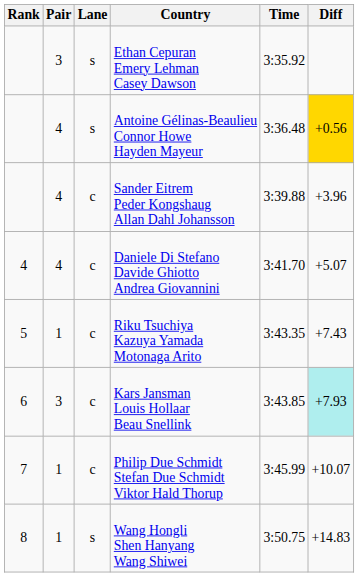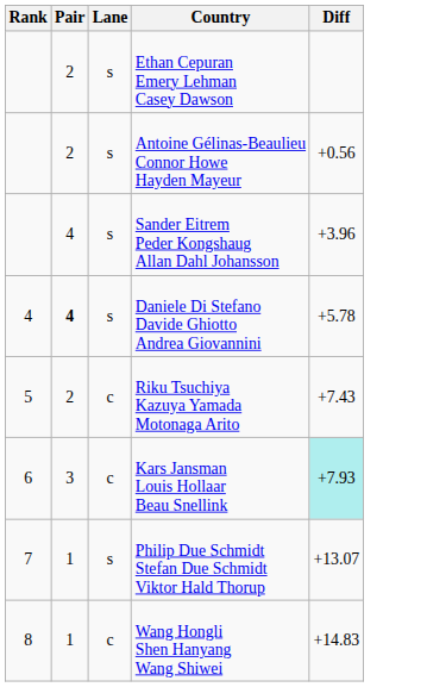 <table class="wikitable sortable" style="text-align:center">
 <tr>
 <th>Rank</th>
 <th>Pair</th>
 <th>Lane</th>
 <th>Country</th>
-<th>Time</th>
 <th>Diff</th>
 </tr>
 <tr>
 <td></td>
-<td>3</td>
+<td>2</td>
 <td>s</td>
 <td align=left><br><a href='#'>Ethan Cepuran</a><br><a href='#'>Emery Lehman</a><br><a href='#'>Casey Dawson</a></td>
-<td>3:35.92</td>
 <td></td>
+</tr>
+<tr>
+<td></td>
+<td>2</td>
+<td>s</td>
+<td align=left><br><a href='#'>Antoine Gélinas-Beaulieu</a><br><a href='#'>Connor Howe</a><br><a href='#'>Hayden Mayeur</a></td>
+<td>+0.56</td>
 </tr>
 <tr>
 <td></td>
 <td>4</td>
 <td>s</td>
-<td align=left><br><a href='#'>Antoine Gélinas-Beaulieu</a><br><a href='#'>Connor Howe</a><br><a href='#'>Hayden Mayeur</a></td>
-<td>3:36.48</td>
-<td style="background: gold;">+0.56</td>
-</tr>
-<tr>
-<td></td>
-<td>4</td>
-<td>c</td>
 <td align=left><br><a href='#'>Sander Eitrem</a><br><a href='#'>Peder Kongshaug</a><br><a href='#'>Allan Dahl Johansson</a></td>
-<td>3:39.88</td>
 <td>+3.96</td>
 </tr>
 <tr>
 <td>4</td>
-<td>4</td>
-<td>c</td>
+<td><strong>4</strong></td>
+<td>s</td>
 <td align=left><br><a href='#'>Daniele Di Stefano</a><br><a href='#'>Davide Ghiotto</a><br><a href='#'>Andrea Giovannini</a></td>
-<td>3:41.70</td>
-<td>+5.07</td>
+<td>+5.78</td>
 </tr>
 <tr>
 <td>5</td>
-<td>1</td>
+<td>2</td>
 <td>c</td>
 <td align=left><br><a href='#'>Riku Tsuchiya</a><br><a href='#'>Kazuya Yamada</a><br><a href='#'>Motonaga Arito</a></td>
-<td>3:43.35</td>
 <td>+7.43</td>
 </tr>
 <tr>
 <td>6</td>
 <td>3</td>
 <td>c</td>
 <td align=left><br><a href='#'>Kars Jansman</a><br><a href='#'>Louis Hollaar</a><br><a href='#'>Beau Snellink</a></td>
-<td>3:43.85</td>
 <td style="background: paleturquoise;">+7.93</td>
 </tr>
 <tr>
 <td>7</td>
 <td>1</td>
-<td>c</td>
+<td>s</td>
 <td align=left><br><a href='#'>Philip Due Schmidt</a><br><a href='#'>Stefan Due Schmidt</a><br><a href='#'>Viktor Hald Thorup</a></td>
-<td>3:45.99</td>
-<td>+10.07</td>
+<td>+13.07</td>
 </tr>
 <tr>
 <td>8</td>
 <td>1</td>
-<td>s</td>
+<td>c</td>
 <td align=left><br><a href='#'>Wang Hongli</a><br><a href='#'>Shen Hanyang</a><br><a href='#'>Wang Shiwei</a></td>
-<td>3:50.75</td>
 <td>+14.83</td>
 </tr>
 </table>
